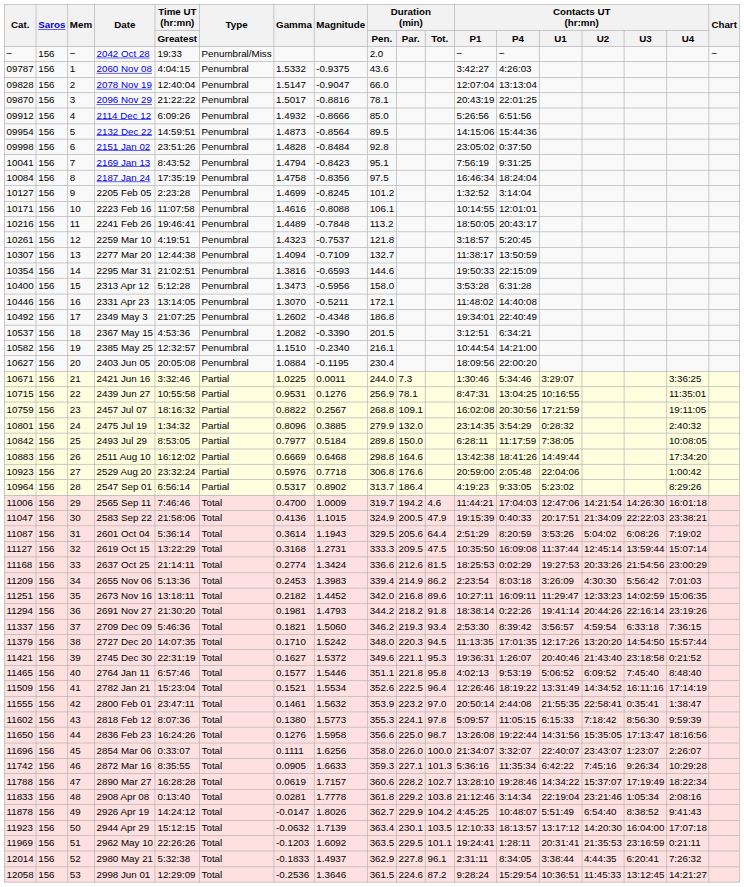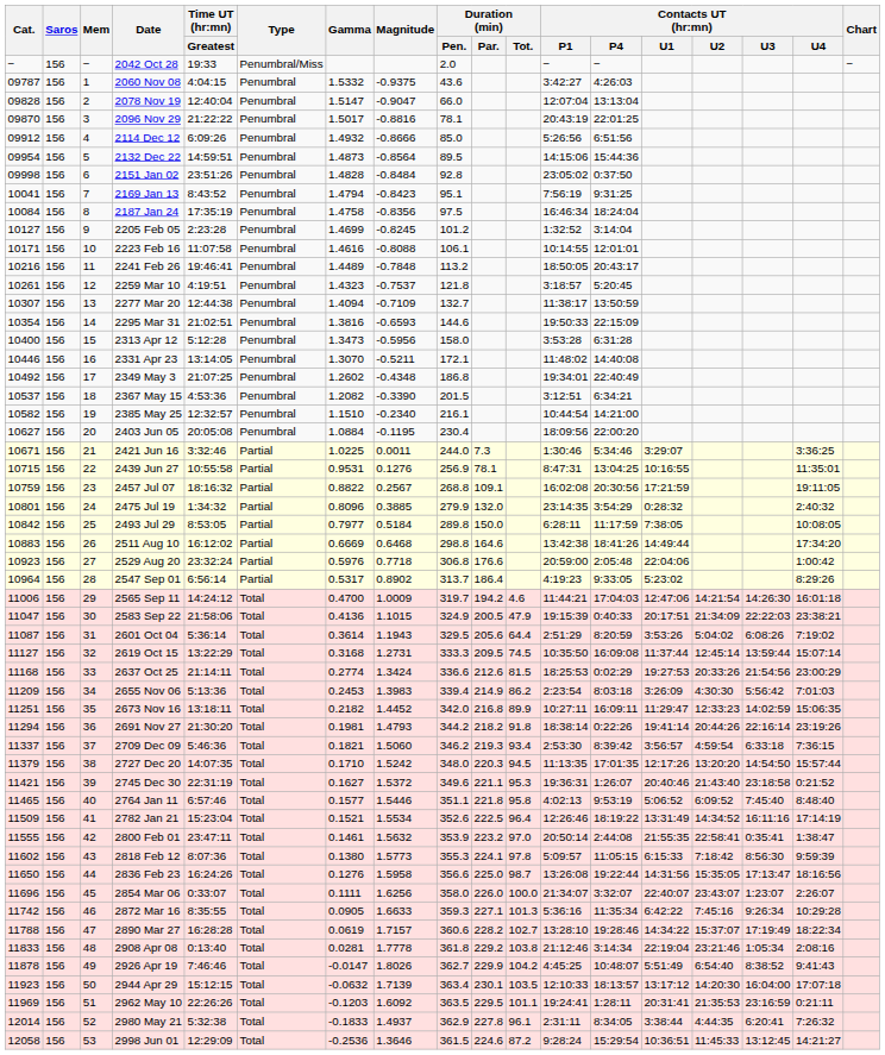 <table class=wikitable>
 <tr>
 <th rowspan=2>Cat.</th>
 <th rowspan=2><a href='#'>Saros</a></th>
 <th rowspan=2>Mem</th>
 <th rowspan=2>Date</th>
 <th>Time UT<br>(hr:mn)</th>
 <th rowspan=2>Type</th>
 <th rowspan=2>Gamma</th>
 <th rowspan=2>Magnitude</th>
 <th colspan=3>Duration<br>(min)</th>
 <th colspan=6>Contacts UT<br>(hr:mn)</th>
 <th rowspan=2>Chart</th>
 </tr>
 <tr>
 <th>Greatest</th>
 <th>Pen.</th>
 <th>Par.</th>
 <th>Tot.</th>
 <th>P1</th>
 <th>P4</th>
 <th>U1</th>
 <th>U2</th>
 <th>U3</th>
 <th>U4</th>
 </tr>
 <tr>
 <td>−</td>
 <td>156</td>
 <td>−</td>
 <td><a href='#'>2042 Oct 28</a></td>
 <td>19:33</td>
 <td>Penumbral/Miss</td>
 <td></td>
 <td></td>
 <td>2.0</td>
 <td></td>
 <td></td>
 <td>−</td>
 <td>−</td>
 <td></td>
 <td></td>
 <td></td>
 <td></td>
 <td>−</td>
 </tr>
 <tr>
 <td>09787</td>
 <td>156</td>
 <td>1</td>
 <td><a href='#'>2060 Nov 08</a></td>
 <td>4:04:15</td>
 <td>Penumbral</td>
 <td>1.5332</td>
 <td>-0.9375</td>
 <td>43.6</td>
 <td></td>
 <td></td>
 <td>3:42:27</td>
 <td>4:26:03</td>
 <td></td>
 <td></td>
 <td></td>
 <td></td>
 <td></td>
 </tr>
 <tr>
 <td>09828</td>
 <td>156</td>
 <td>2</td>
 <td><a href='#'>2078 Nov 19</a></td>
 <td>12:40:04</td>
 <td>Penumbral</td>
 <td>1.5147</td>
 <td>-0.9047</td>
 <td>66.0</td>
 <td></td>
 <td></td>
 <td>12:07:04</td>
 <td>13:13:04</td>
 <td></td>
 <td></td>
 <td></td>
 <td></td>
 <td></td>
 </tr>
 <tr>
 <td>09870</td>
 <td>156</td>
 <td>3</td>
 <td><a href='#'>2096 Nov 29</a></td>
 <td>21:22:22</td>
 <td>Penumbral</td>
 <td>1.5017</td>
 <td>-0.8816</td>
 <td>78.1</td>
 <td></td>
 <td></td>
 <td>20:43:19</td>
 <td>22:01:25</td>
 <td></td>
 <td></td>
 <td></td>
 <td></td>
 <td></td>
 </tr>
 <tr>
 <td>09912</td>
 <td>156</td>
 <td>4</td>
 <td><a href='#'>2114 Dec 12</a></td>
 <td>6:09:26</td>
 <td>Penumbral</td>
 <td>1.4932</td>
 <td>-0.8666</td>
 <td>85.0</td>
 <td></td>
 <td></td>
 <td>5:26:56</td>
 <td>6:51:56</td>
 <td></td>
 <td></td>
 <td></td>
 <td></td>
 <td></td>
 </tr>
 <tr>
 <td>09954</td>
 <td>156</td>
 <td>5</td>
 <td><a href='#'>2132 Dec 22</a></td>
 <td>14:59:51</td>
 <td>Penumbral</td>
 <td>1.4873</td>
 <td>-0.8564</td>
 <td>89.5</td>
 <td></td>
 <td></td>
 <td>14:15:06</td>
 <td>15:44:36</td>
 <td></td>
 <td></td>
 <td></td>
 <td></td>
 <td></td>
 </tr>
 <tr>
 <td>09998</td>
 <td>156</td>
 <td>6</td>
 <td><a href='#'>2151 Jan 02</a></td>
 <td>23:51:26</td>
 <td>Penumbral</td>
 <td>1.4828</td>
 <td>-0.8484</td>
 <td>92.8</td>
 <td></td>
 <td></td>
 <td>23:05:02</td>
 <td>0:37:50</td>
 <td></td>
 <td></td>
 <td></td>
 <td></td>
 <td></td>
 </tr>
 <tr>
 <td>10041</td>
 <td>156</td>
 <td>7</td>
 <td><a href='#'>2169 Jan 13</a></td>
 <td>8:43:52</td>
 <td>Penumbral</td>
 <td>1.4794</td>
 <td>-0.8423</td>
 <td>95.1</td>
 <td></td>
 <td></td>
 <td>7:56:19</td>
 <td>9:31:25</td>
 <td></td>
 <td></td>
 <td></td>
 <td></td>
 <td></td>
 </tr>
 <tr>
 <td>10084</td>
 <td>156</td>
 <td>8</td>
 <td><a href='#'>2187 Jan 24</a></td>
 <td>17:35:19</td>
 <td>Penumbral</td>
 <td>1.4758</td>
 <td>-0.8356</td>
 <td>97.5</td>
 <td></td>
 <td></td>
 <td>16:46:34</td>
 <td>18:24:04</td>
 <td></td>
 <td></td>
 <td></td>
 <td></td>
 <td></td>
 </tr>
 <tr>
 <td>10127</td>
 <td>156</td>
 <td>9</td>
 <td>2205 Feb 05</td>
 <td>2:23:28</td>
 <td>Penumbral</td>
 <td>1.4699</td>
 <td>-0.8245</td>
 <td>101.2</td>
 <td></td>
 <td></td>
 <td>1:32:52</td>
 <td>3:14:04</td>
 <td></td>
 <td></td>
 <td></td>
 <td></td>
 <td></td>
 </tr>
 <tr>
 <td>10171</td>
 <td>156</td>
 <td>10</td>
 <td>2223 Feb 16</td>
 <td>11:07:58</td>
 <td>Penumbral</td>
 <td>1.4616</td>
 <td>-0.8088</td>
 <td>106.1</td>
 <td></td>
 <td></td>
 <td>10:14:55</td>
 <td>12:01:01</td>
 <td></td>
 <td></td>
 <td></td>
 <td></td>
 <td></td>
 </tr>
 <tr>
 <td>10216</td>
 <td>156</td>
 <td>11</td>
 <td>2241 Feb 26</td>
 <td>19:46:41</td>
 <td>Penumbral</td>
 <td>1.4489</td>
 <td>-0.7848</td>
 <td>113.2</td>
 <td></td>
 <td></td>
 <td>18:50:05</td>
 <td>20:43:17</td>
 <td></td>
 <td></td>
 <td></td>
 <td></td>
 <td></td>
 </tr>
 <tr>
 <td>10261</td>
 <td>156</td>
 <td>12</td>
 <td>2259 Mar 10</td>
 <td>4:19:51</td>
 <td>Penumbral</td>
 <td>1.4323</td>
 <td>-0.7537</td>
 <td>121.8</td>
 <td></td>
 <td></td>
 <td>3:18:57</td>
 <td>5:20:45</td>
 <td></td>
 <td></td>
 <td></td>
 <td></td>
 <td></td>
 </tr>
 <tr>
 <td>10307</td>
 <td>156</td>
 <td>13</td>
 <td>2277 Mar 20</td>
 <td>12:44:38</td>
 <td>Penumbral</td>
 <td>1.4094</td>
 <td>-0.7109</td>
 <td>132.7</td>
 <td></td>
 <td></td>
 <td>11:38:17</td>
 <td>13:50:59</td>
 <td></td>
 <td></td>
 <td></td>
 <td></td>
 <td></td>
 </tr>
 <tr>
 <td>10354</td>
 <td>156</td>
 <td>14</td>
 <td>2295 Mar 31</td>
 <td>21:02:51</td>
 <td>Penumbral</td>
 <td>1.3816</td>
 <td>-0.6593</td>
 <td>144.6</td>
 <td></td>
 <td></td>
 <td>19:50:33</td>
 <td>22:15:09</td>
 <td></td>
 <td></td>
 <td></td>
 <td></td>
 <td></td>
 </tr>
 <tr>
 <td>10400</td>
 <td>156</td>
 <td>15</td>
 <td>2313 Apr 12</td>
 <td>5:12:28</td>
 <td>Penumbral</td>
 <td>1.3473</td>
 <td>-0.5956</td>
 <td>158.0</td>
 <td></td>
 <td></td>
 <td>3:53:28</td>
 <td>6:31:28</td>
 <td></td>
 <td></td>
 <td></td>
 <td></td>
 <td></td>
 </tr>
 <tr>
 <td>10446</td>
 <td>156</td>
 <td>16</td>
 <td>2331 Apr 23</td>
 <td>13:14:05</td>
 <td>Penumbral</td>
 <td>1.3070</td>
 <td>-0.5211</td>
 <td>172.1</td>
 <td></td>
 <td></td>
 <td>11:48:02</td>
 <td>14:40:08</td>
 <td></td>
 <td></td>
 <td></td>
 <td></td>
 <td></td>
 </tr>
 <tr>
 <td>10492</td>
 <td>156</td>
 <td>17</td>
 <td>2349 May 3</td>
 <td>21:07:25</td>
 <td>Penumbral</td>
 <td>1.2602</td>
 <td>-0.4348</td>
 <td>186.8</td>
 <td></td>
 <td></td>
 <td>19:34:01</td>
 <td>22:40:49</td>
 <td></td>
 <td></td>
 <td></td>
 <td></td>
 <td></td>
 </tr>
 <tr>
 <td>10537</td>
 <td>156</td>
 <td>18</td>
 <td>2367 May 15</td>
 <td>4:53:36</td>
 <td>Penumbral</td>
 <td>1.2082</td>
 <td>-0.3390</td>
 <td>201.5</td>
 <td></td>
 <td></td>
 <td>3:12:51</td>
 <td>6:34:21</td>
 <td></td>
 <td></td>
 <td></td>
 <td></td>
 <td></td>
 </tr>
 <tr>
 <td>10582</td>
 <td>156</td>
 <td>19</td>
 <td>2385 May 25</td>
 <td>12:32:57</td>
 <td>Penumbral</td>
 <td>1.1510</td>
 <td>-0.2340</td>
 <td>216.1</td>
 <td></td>
 <td></td>
 <td>10:44:54</td>
 <td>14:21:00</td>
 <td></td>
 <td></td>
 <td></td>
 <td></td>
 <td></td>
 </tr>
 <tr>
 <td>10627</td>
 <td>156</td>
 <td>20</td>
 <td>2403 Jun 05</td>
 <td>20:05:08</td>
 <td>Penumbral</td>
 <td>1.0884</td>
 <td>-0.1195</td>
 <td>230.4</td>
 <td></td>
 <td></td>
 <td>18:09:56</td>
 <td>22:00:20</td>
 <td></td>
 <td></td>
 <td></td>
 <td></td>
 <td></td>
 </tr>
 <tr bgcolor=#ffffe0>
 <td>10671</td>
 <td>156</td>
 <td>21</td>
 <td>2421 Jun 16</td>
 <td>3:32:46</td>
 <td>Partial</td>
 <td>1.0225</td>
 <td>0.0011</td>
 <td>244.0</td>
 <td>7.3</td>
 <td></td>
 <td>1:30:46</td>
 <td>5:34:46</td>
 <td>3:29:07</td>
 <td></td>
 <td></td>
 <td>3:36:25</td>
 <td></td>
 </tr>
 <tr bgcolor=#ffffe0>
 <td>10715</td>
 <td>156</td>
 <td>22</td>
 <td>2439 Jun 27</td>
 <td>10:55:58</td>
 <td>Partial</td>
 <td>0.9531</td>
 <td>0.1276</td>
 <td>256.9</td>
 <td>78.1</td>
 <td></td>
 <td>8:47:31</td>
 <td>13:04:25</td>
 <td>10:16:55</td>
 <td></td>
 <td></td>
 <td>11:35:01</td>
 <td></td>
 </tr>
 <tr bgcolor=#ffffe0>
 <td>10759</td>
 <td>156</td>
 <td>23</td>
 <td>2457 Jul 07</td>
 <td>18:16:32</td>
 <td>Partial</td>
 <td>0.8822</td>
 <td>0.2567</td>
 <td>268.8</td>
 <td>109.1</td>
 <td></td>
 <td>16:02:08</td>
 <td>20:30:56</td>
 <td>17:21:59</td>
 <td></td>
 <td></td>
 <td>19:11:05</td>
 <td></td>
 </tr>
 <tr bgcolor=#ffffe0>
 <td>10801</td>
 <td>156</td>
 <td>24</td>
 <td>2475 Jul 19</td>
 <td>1:34:32</td>
 <td>Partial</td>
 <td>0.8096</td>
 <td>0.3885</td>
 <td>279.9</td>
 <td>132.0</td>
 <td></td>
 <td>23:14:35</td>
 <td>3:54:29</td>
 <td>0:28:32</td>
 <td></td>
 <td></td>
 <td>2:40:32</td>
 <td></td>
 </tr>
 <tr bgcolor=#ffffe0>
 <td>10842</td>
 <td>156</td>
 <td>25</td>
 <td>2493 Jul 29</td>
 <td>8:53:05</td>
 <td>Partial</td>
 <td>0.7977</td>
 <td>0.5184</td>
 <td>289.8</td>
 <td>150.0</td>
 <td></td>
 <td>6:28:11</td>
 <td>11:17:59</td>
 <td>7:38:05</td>
 <td></td>
 <td></td>
 <td>10:08:05</td>
 <td></td>
 </tr>
 <tr bgcolor=#ffffe0>
 <td>10883</td>
 <td>156</td>
 <td>26</td>
 <td>2511 Aug 10</td>
 <td>16:12:02</td>
 <td>Partial</td>
 <td>0.6669</td>
 <td>0.6468</td>
 <td>298.8</td>
 <td>164.6</td>
 <td></td>
 <td>13:42:38</td>
 <td>18:41:26</td>
 <td>14:49:44</td>
 <td></td>
 <td></td>
 <td>17:34:20</td>
 <td></td>
 </tr>
 <tr bgcolor=#ffffe0>
 <td>10923</td>
 <td>156</td>
 <td>27</td>
 <td>2529 Aug 20</td>
 <td>23:32:24</td>
 <td>Partial</td>
 <td>0.5976</td>
 <td>0.7718</td>
 <td>306.8</td>
 <td>176.6</td>
 <td></td>
 <td>20:59:00</td>
 <td>2:05:48</td>
 <td>22:04:06</td>
 <td></td>
 <td></td>
 <td>1:00:42</td>
 <td></td>
 </tr>
 <tr bgcolor=#ffffe0>
 <td>10964</td>
 <td>156</td>
 <td>28</td>
 <td>2547 Sep 01</td>
 <td>6:56:14</td>
 <td>Partial</td>
 <td>0.5317</td>
 <td>0.8902</td>
 <td>313.7</td>
 <td>186.4</td>
 <td></td>
 <td>4:19:23</td>
 <td>9:33:05</td>
 <td>5:23:02</td>
 <td></td>
 <td></td>
 <td>8:29:26</td>
 <td></td>
 </tr>
 <tr bgcolor=#ffe0e0>
 <td>11006</td>
 <td>156</td>
 <td>29</td>
 <td>2565 Sep 11</td>
-<td>7:46:46</td>
+<td>14:24:12</td>
 <td>Total</td>
 <td>0.4700</td>
 <td>1.0009</td>
 <td>319.7</td>
 <td>194.2</td>
 <td>4.6</td>
 <td>11:44:21</td>
 <td>17:04:03</td>
 <td>12:47:06</td>
 <td>14:21:54</td>
 <td>14:26:30</td>
 <td>16:01:18</td>
 <td></td>
 </tr>
 <tr bgcolor=#ffe0e0>
 <td>11047</td>
 <td>156</td>
 <td>30</td>
 <td>2583 Sep 22</td>
 <td>21:58:06</td>
 <td>Total</td>
 <td>0.4136</td>
 <td>1.1015</td>
 <td>324.9</td>
 <td>200.5</td>
 <td>47.9</td>
 <td>19:15:39</td>
 <td>0:40:33</td>
 <td>20:17:51</td>
 <td>21:34:09</td>
 <td>22:22:03</td>
 <td>23:38:21</td>
 <td></td>
 </tr>
 <tr bgcolor=#ffe0e0>
 <td>11087</td>
 <td>156</td>
 <td>31</td>
 <td>2601 Oct 04</td>
 <td>5:36:14</td>
 <td>Total</td>
 <td>0.3614</td>
 <td>1.1943</td>
 <td>329.5</td>
 <td>205.6</td>
 <td>64.4</td>
 <td>2:51:29</td>
 <td>8:20:59</td>
 <td>3:53:26</td>
 <td>5:04:02</td>
 <td>6:08:26</td>
 <td>7:19:02</td>
 <td></td>
 </tr>
 <tr bgcolor=#ffe0e0>
 <td>11127</td>
 <td>156</td>
 <td>32</td>
 <td>2619 Oct 15</td>
 <td>13:22:29</td>
 <td>Total</td>
 <td>0.3168</td>
 <td>1.2731</td>
 <td>333.3</td>
 <td>209.5</td>
-<td>47.5</td>
+<td>74.5</td>
 <td>10:35:50</td>
 <td>16:09:08</td>
 <td>11:37:44</td>
 <td>12:45:14</td>
 <td>13:59:44</td>
 <td>15:07:14</td>
 <td></td>
 </tr>
 <tr bgcolor=#ffe0e0>
 <td>11168</td>
 <td>156</td>
 <td>33</td>
 <td>2637 Oct 25</td>
 <td>21:14:11</td>
 <td>Total</td>
 <td>0.2774</td>
 <td>1.3424</td>
 <td>336.6</td>
 <td>212.6</td>
 <td>81.5</td>
 <td>18:25:53</td>
 <td>0:02:29</td>
 <td>19:27:53</td>
 <td>20:33:26</td>
 <td>21:54:56</td>
 <td>23:00:29</td>
 <td></td>
 </tr>
 <tr bgcolor=#ffe0e0>
 <td>11209</td>
 <td>156</td>
 <td>34</td>
 <td>2655 Nov 06</td>
 <td>5:13:36</td>
 <td>Total</td>
 <td>0.2453</td>
 <td>1.3983</td>
 <td>339.4</td>
 <td>214.9</td>
 <td>86.2</td>
 <td>2:23:54</td>
 <td>8:03:18</td>
 <td>3:26:09</td>
 <td>4:30:30</td>
 <td>5:56:42</td>
 <td>7:01:03</td>
 <td></td>
 </tr>
 <tr bgcolor=#ffe0e0>
 <td>11251</td>
 <td>156</td>
 <td>35</td>
 <td>2673 Nov 16</td>
 <td>13:18:11</td>
 <td>Total</td>
 <td>0.2182</td>
 <td>1.4452</td>
 <td>342.0</td>
 <td>216.8</td>
-<td>89.6</td>
+<td>89.9</td>
 <td>10:27:11</td>
 <td>16:09:11</td>
 <td>11:29:47</td>
 <td>12:33:23</td>
 <td>14:02:59</td>
 <td>15:06:35</td>
 <td></td>
 </tr>
 <tr bgcolor=#ffe0e0>
 <td>11294</td>
 <td>156</td>
 <td>36</td>
 <td>2691 Nov 27</td>
 <td>21:30:20</td>
 <td>Total</td>
 <td>0.1981</td>
 <td>1.4793</td>
 <td>344.2</td>
 <td>218.2</td>
 <td>91.8</td>
 <td>18:38:14</td>
 <td>0:22:26</td>
 <td>19:41:14</td>
 <td>20:44:26</td>
 <td>22:16:14</td>
 <td>23:19:26</td>
 <td></td>
 </tr>
 <tr bgcolor=#ffe0e0>
 <td>11337</td>
 <td>156</td>
 <td>37</td>
 <td>2709 Dec 09</td>
 <td>5:46:36</td>
 <td>Total</td>
 <td>0.1821</td>
 <td>1.5060</td>
 <td>346.2</td>
 <td>219.3</td>
 <td>93.4</td>
 <td>2:53:30</td>
 <td>8:39:42</td>
 <td>3:56:57</td>
 <td>4:59:54</td>
 <td>6:33:18</td>
 <td>7:36:15</td>
 <td></td>
 </tr>
 <tr bgcolor=#ffe0e0>
 <td>11379</td>
 <td>156</td>
 <td>38</td>
 <td>2727 Dec 20</td>
 <td>14:07:35</td>
 <td>Total</td>
 <td>0.1710</td>
 <td>1.5242</td>
 <td>348.0</td>
 <td>220.3</td>
 <td>94.5</td>
 <td>11:13:35</td>
 <td>17:01:35</td>
 <td>12:17:26</td>
 <td>13:20:20</td>
 <td>14:54:50</td>
 <td>15:57:44</td>
 <td></td>
 </tr>
 <tr bgcolor=#ffe0e0>
 <td>11421</td>
 <td>156</td>
 <td>39</td>
 <td>2745 Dec 30</td>
 <td>22:31:19</td>
 <td>Total</td>
 <td>0.1627</td>
 <td>1.5372</td>
 <td>349.6</td>
 <td>221.1</td>
 <td>95.3</td>
 <td>19:36:31</td>
 <td>1:26:07</td>
 <td>20:40:46</td>
 <td>21:43:40</td>
 <td>23:18:58</td>
 <td>0:21:52</td>
 <td></td>
 </tr>
 <tr bgcolor=#ffe0e0>
 <td>11465</td>
 <td>156</td>
 <td>40</td>
 <td>2764 Jan 11</td>
 <td>6:57:46</td>
 <td>Total</td>
 <td>0.1577</td>
 <td>1.5446</td>
 <td>351.1</td>
 <td>221.8</td>
 <td>95.8</td>
 <td>4:02:13</td>
 <td>9:53:19</td>
 <td>5:06:52</td>
 <td>6:09:52</td>
 <td>7:45:40</td>
 <td>8:48:40</td>
 <td></td>
 </tr>
 <tr bgcolor=#ffe0e0>
 <td>11509</td>
 <td>156</td>
 <td>41</td>
 <td>2782 Jan 21</td>
 <td>15:23:04</td>
 <td>Total</td>
 <td>0.1521</td>
 <td>1.5534</td>
 <td>352.6</td>
 <td>222.5</td>
 <td>96.4</td>
 <td>12:26:46</td>
 <td>18:19:22</td>
 <td>13:31:49</td>
 <td>14:34:52</td>
 <td>16:11:16</td>
 <td>17:14:19</td>
 <td></td>
 </tr>
 <tr bgcolor=#ffe0e0>
 <td>11555</td>
 <td>156</td>
 <td>42</td>
 <td>2800 Feb 01</td>
 <td>23:47:11</td>
 <td>Total</td>
 <td>0.1461</td>
 <td>1.5632</td>
 <td>353.9</td>
 <td>223.2</td>
 <td>97.0</td>
 <td>20:50:14</td>
 <td>2:44:08</td>
 <td>21:55:35</td>
 <td>22:58:41</td>
 <td>0:35:41</td>
 <td>1:38:47</td>
 <td></td>
 </tr>
 <tr bgcolor=#ffe0e0>
 <td>11602</td>
 <td>156</td>
 <td>43</td>
 <td>2818 Feb 12</td>
 <td>8:07:36</td>
 <td>Total</td>
 <td>0.1380</td>
 <td>1.5773</td>
 <td>355.3</td>
 <td>224.1</td>
 <td>97.8</td>
 <td>5:09:57</td>
 <td>11:05:15</td>
 <td>6:15:33</td>
 <td>7:18:42</td>
 <td>8:56:30</td>
 <td>9:59:39</td>
 <td></td>
 </tr>
 <tr bgcolor=#ffe0e0>
 <td>11650</td>
 <td>156</td>
 <td>44</td>
 <td>2836 Feb 23</td>
 <td>16:24:26</td>
 <td>Total</td>
 <td>0.1276</td>
 <td>1.5958</td>
 <td>356.6</td>
 <td>225.0</td>
 <td>98.7</td>
 <td>13:26:08</td>
 <td>19:22:44</td>
 <td>14:31:56</td>
 <td>15:35:05</td>
 <td>17:13:47</td>
 <td>18:16:56</td>
 <td></td>
 </tr>
 <tr bgcolor=#ffe0e0>
 <td>11696</td>
 <td>156</td>
 <td>45</td>
 <td>2854 Mar 06</td>
 <td>0:33:07</td>
 <td>Total</td>
 <td>0.1111</td>
 <td>1.6256</td>
 <td>358.0</td>
 <td>226.0</td>
 <td>100.0</td>
 <td>21:34:07</td>
 <td>3:32:07</td>
 <td>22:40:07</td>
 <td>23:43:07</td>
 <td>1:23:07</td>
 <td>2:26:07</td>
 <td></td>
 </tr>
 <tr bgcolor=#ffe0e0>
 <td>11742</td>
 <td>156</td>
 <td>46</td>
 <td>2872 Mar 16</td>
 <td>8:35:55</td>
 <td>Total</td>
 <td>0.0905</td>
 <td>1.6633</td>
 <td>359.3</td>
 <td>227.1</td>
 <td>101.3</td>
 <td>5:36:16</td>
 <td>11:35:34</td>
 <td>6:42:22</td>
 <td>7:45:16</td>
 <td>9:26:34</td>
 <td>10:29:28</td>
 <td></td>
 </tr>
 <tr bgcolor=#ffe0e0>
 <td>11788</td>
 <td>156</td>
 <td>47</td>
 <td>2890 Mar 27</td>
 <td>16:28:28</td>
 <td>Total</td>
 <td>0.0619</td>
 <td>1.7157</td>
 <td>360.6</td>
 <td>228.2</td>
 <td>102.7</td>
 <td>13:28:10</td>
 <td>19:28:46</td>
 <td>14:34:22</td>
 <td>15:37:07</td>
 <td>17:19:49</td>
 <td>18:22:34</td>
 <td></td>
 </tr>
 <tr bgcolor=#ffe0e0>
 <td>11833</td>
 <td>156</td>
 <td>48</td>
 <td>2908 Apr 08</td>
 <td>0:13:40</td>
 <td>Total</td>
 <td>0.0281</td>
 <td>1.7778</td>
 <td>361.8</td>
 <td>229.2</td>
 <td>103.8</td>
 <td>21:12:46</td>
 <td>3:14:34</td>
 <td>22:19:04</td>
 <td>23:21:46</td>
 <td>1:05:34</td>
 <td>2:08:16</td>
 <td></td>
 </tr>
 <tr bgcolor=#ffe0e0>
 <td>11878</td>
 <td>156</td>
 <td>49</td>
 <td>2926 Apr 19</td>
-<td>14:24:12</td>
+<td>7:46:46</td>
 <td>Total</td>
 <td>-0.0147</td>
 <td>1.8026</td>
 <td>362.7</td>
 <td>229.9</td>
 <td>104.2</td>
 <td>4:45:25</td>
 <td>10:48:07</td>
 <td>5:51:49</td>
 <td>6:54:40</td>
 <td>8:38:52</td>
 <td>9:41:43</td>
 <td></td>
 </tr>
 <tr bgcolor=#ffe0e0>
 <td>11923</td>
 <td>156</td>
 <td>50</td>
 <td>2944 Apr 29</td>
 <td>15:12:15</td>
 <td>Total</td>
 <td>-0.0632</td>
 <td>1.7139</td>
 <td>363.4</td>
 <td>230.1</td>
 <td>103.5</td>
 <td>12:10:33</td>
 <td>18:13:57</td>
 <td>13:17:12</td>
 <td>14:20:30</td>
 <td>16:04:00</td>
 <td>17:07:18</td>
 <td></td>
 </tr>
 <tr bgcolor=#ffe0e0>
 <td>11969</td>
 <td>156</td>
 <td>51</td>
 <td>2962 May 10</td>
 <td>22:26:26</td>
 <td>Total</td>
 <td>-0.1203</td>
 <td>1.6092</td>
 <td>363.5</td>
 <td>229.5</td>
 <td>101.1</td>
 <td>19:24:41</td>
 <td>1:28:11</td>
 <td>20:31:41</td>
 <td>21:35:53</td>
 <td>23:16:59</td>
 <td>0:21:11</td>
 <td></td>
 </tr>
 <tr bgcolor=#ffe0e0>
 <td>12014</td>
 <td>156</td>
 <td>52</td>
 <td>2980 May 21</td>
 <td>5:32:38</td>
 <td>Total</td>
 <td>-0.1833</td>
 <td>1.4937</td>
 <td>362.9</td>
 <td>227.8</td>
 <td>96.1</td>
 <td>2:31:11</td>
 <td>8:34:05</td>
 <td>3:38:44</td>
 <td>4:44:35</td>
 <td>6:20:41</td>
 <td>7:26:32</td>
 <td></td>
 </tr>
 <tr bgcolor=#ffe0e0>
 <td>12058</td>
 <td>156</td>
 <td>53</td>
 <td>2998 Jun 01</td>
 <td>12:29:09</td>
 <td>Total</td>
 <td>-0.2536</td>
 <td>1.3646</td>
 <td>361.5</td>
 <td>224.6</td>
 <td>87.2</td>
 <td>9:28:24</td>
 <td>15:29:54</td>
 <td>10:36:51</td>
 <td>11:45:33</td>
 <td>13:12:45</td>
 <td>14:21:27</td>
 <td></td>
 </tr>
 </table>
